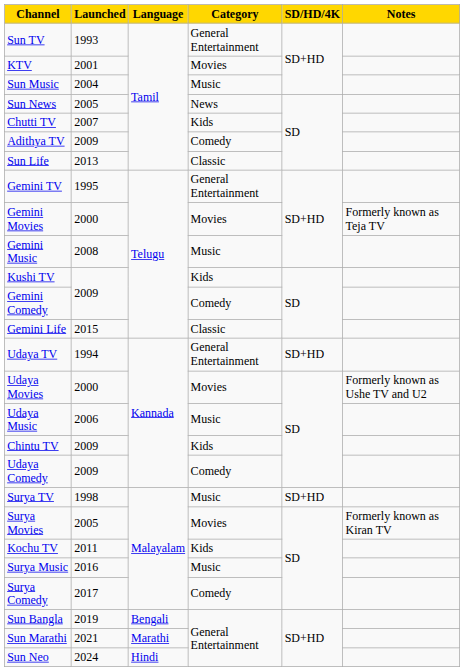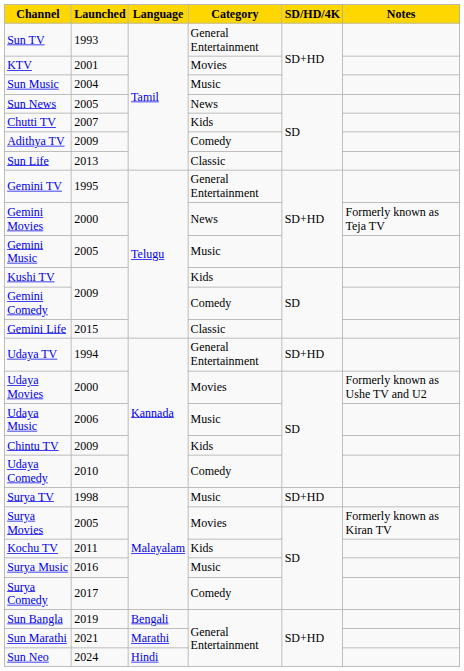 <table class="wikitable sortable">
 <tr>
 <th style="background:gold">Channel</th>
 <th style="background:gold">Launched</th>
 <th style="background:gold">Language</th>
 <th style="background:gold">Category</th>
 <th style="background:gold">SD/HD/4K</th>
 <th style="background:gold">Notes</th>
 </tr>
 <tr>
 <td><a href='#'>Sun TV</a></td>
 <td>1993</td>
 <td rowspan="7"><a href='#'>Tamil</a></td>
 <td>General Entertainment</td>
 <td rowspan="3">SD+HD</td>
 <td></td>
 </tr>
 <tr>
 <td><a href='#'>KTV</a></td>
 <td>2001</td>
 <td>Movies</td>
 <td></td>
 </tr>
 <tr>
 <td><a href='#'>Sun Music</a></td>
 <td>2004</td>
 <td>Music</td>
 <td></td>
 </tr>
 <tr>
 <td><a href='#'>Sun News</a></td>
 <td>2005</td>
 <td>News</td>
 <td rowspan="4">SD</td>
 <td></td>
 </tr>
 <tr>
 <td><a href='#'>Chutti TV</a></td>
 <td>2007</td>
 <td>Kids</td>
 <td></td>
 </tr>
 <tr>
 <td><a href='#'>Adithya TV</a></td>
 <td>2009</td>
 <td>Comedy</td>
 <td></td>
 </tr>
 <tr>
 <td><a href='#'>Sun Life</a></td>
 <td>2013</td>
 <td>Classic</td>
 <td></td>
 </tr>
 <tr>
 <td><a href='#'>Gemini TV</a></td>
 <td>1995</td>
 <td rowspan="6"><a href='#'>Telugu</a></td>
 <td>General Entertainment</td>
 <td rowspan="3">SD+HD</td>
 <td></td>
 </tr>
 <tr>
 <td><a href='#'>Gemini Movies</a></td>
 <td>2000</td>
-<td>Movies</td>
+<td>News</td>
 <td>Formerly known as Teja TV</td>
 </tr>
 <tr>
 <td><a href='#'>Gemini Music</a></td>
-<td>2008</td>
+<td>2005</td>
 <td>Music</td>
 <td></td>
 </tr>
 <tr>
 <td><a href='#'>Kushi TV</a></td>
 <td rowspan="2">2009</td>
 <td>Kids</td>
 <td rowspan="3">SD</td>
 <td></td>
 </tr>
 <tr>
 <td><a href='#'>Gemini Comedy</a></td>
 <td>Comedy</td>
 <td></td>
 </tr>
 <tr>
 <td><a href='#'>Gemini Life</a></td>
 <td>2015</td>
 <td>Classic</td>
 <td></td>
 </tr>
 <tr>
 <td><a href='#'>Udaya TV</a></td>
 <td>1994</td>
 <td rowspan="5"><a href='#'>Kannada</a></td>
 <td>General Entertainment</td>
 <td>SD+HD</td>
 <td></td>
 </tr>
 <tr>
 <td><a href='#'>Udaya Movies</a></td>
 <td>2000</td>
 <td>Movies</td>
 <td rowspan="4">SD</td>
 <td>Formerly known as Ushe TV and U2</td>
 </tr>
 <tr>
 <td><a href='#'>Udaya Music</a></td>
 <td>2006</td>
 <td>Music</td>
 <td></td>
 </tr>
 <tr>
 <td><a href='#'>Chintu TV</a></td>
 <td>2009</td>
 <td>Kids</td>
 <td></td>
 </tr>
 <tr>
 <td><a href='#'>Udaya Comedy</a></td>
-<td>2009</td>
+<td>2010</td>
 <td>Comedy</td>
 <td></td>
 </tr>
 <tr>
 <td><a href='#'>Surya TV</a></td>
 <td>1998</td>
 <td rowspan="5"><a href='#'>Malayalam</a></td>
 <td>Music</td>
 <td>SD+HD</td>
 <td></td>
 </tr>
 <tr>
 <td><a href='#'>Surya Movies</a></td>
 <td>2005</td>
 <td>Movies</td>
 <td rowspan="4">SD</td>
 <td>Formerly known as Kiran TV</td>
 </tr>
 <tr>
 <td><a href='#'>Kochu TV</a></td>
 <td>2011</td>
 <td>Kids</td>
 <td></td>
 </tr>
 <tr>
 <td><a href='#'>Surya Music</a></td>
 <td>2016</td>
 <td>Music</td>
 <td></td>
 </tr>
 <tr>
 <td><a href='#'>Surya Comedy</a></td>
 <td>2017</td>
 <td>Comedy</td>
 <td></td>
 </tr>
 <tr>
 <td><a href='#'>Sun Bangla</a></td>
 <td>2019</td>
 <td><a href='#'>Bengali</a></td>
 <td rowspan="3">General Entertainment</td>
 <td rowspan="3">SD+HD</td>
 <td></td>
 </tr>
 <tr>
 <td><a href='#'>Sun Marathi</a></td>
 <td>2021</td>
 <td><a href='#'>Marathi</a></td>
 <td></td>
 </tr>
 <tr>
 <td><a href='#'>Sun Neo</a></td>
 <td>2024</td>
 <td><a href='#'>Hindi</a></td>
 <td></td>
 </tr>
 </table>
